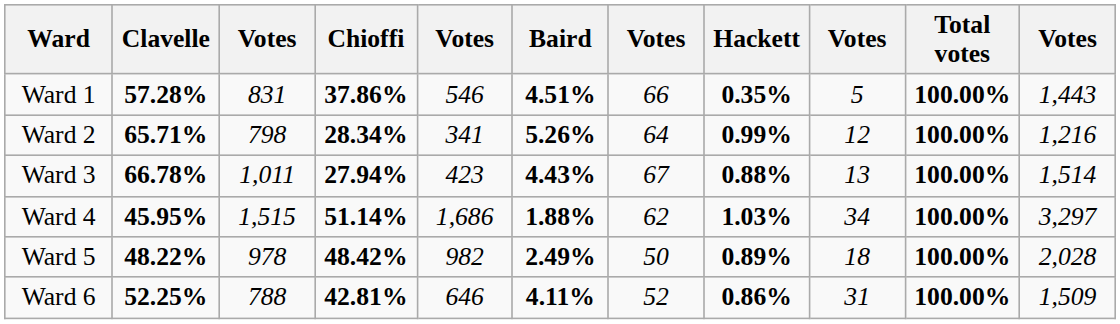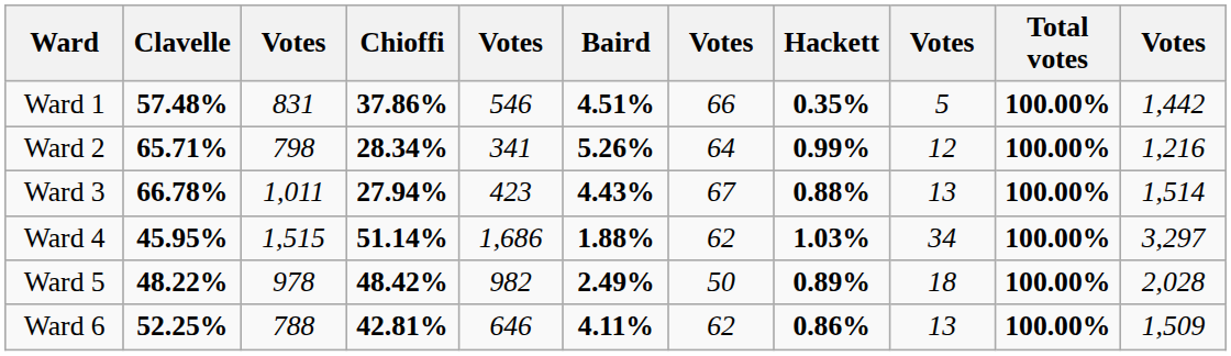 <table width="55%" class="wikitable sortable">
 <tr>
 <th width="9%">Ward</th>
 <th width="8%">Clavelle</th>
 <th width="8%">Votes</th>
 <th width="8%">Chioffi</th>
 <th width="8%">Votes</th>
 <th width="8%">Baird</th>
 <th width="8%">Votes</th>
 <th width="8%">Hackett</th>
 <th width="8%">Votes</th>
 <th width="8%">Total votes</th>
 <th width="8%">Votes</th>
 </tr>
 <tr>
 <td align="center" >Ward 1</td>
-<td align="center"><strong>57.28%</strong></td>
+<td align="center"><strong>57.48%</strong></td>
 <td align="center"><em>831</em></td>
 <td align="center"><strong>37.86%</strong></td>
 <td align="center"><em>546</em></td>
 <td align="center"><strong>4.51%</strong></td>
 <td align="center"><em>66</em></td>
 <td align="center"><strong>0.35%</strong></td>
 <td align="center"><em>5</em></td>
 <td align="center"><strong>100.00%</strong></td>
-<td align="center"><em>1,443</em></td>
+<td align="center"><em>1,442</em></td>
 </tr>
 <tr>
 <td align="center" >Ward 2</td>
 <td align="center"><strong>65.71%</strong></td>
 <td align="center"><em>798</em></td>
 <td align="center"><strong>28.34%</strong></td>
 <td align="center"><em>341</em></td>
 <td align="center"><strong>5.26%</strong></td>
 <td align="center"><em>64</em></td>
 <td align="center"><strong>0.99%</strong></td>
 <td align="center"><em>12</em></td>
 <td align="center"><strong>100.00%</strong></td>
 <td align="center"><em>1,216</em></td>
 </tr>
 <tr>
 <td align="center" >Ward 3</td>
 <td align="center"><strong>66.78%</strong></td>
 <td align="center"><em>1,011</em></td>
 <td align="center"><strong>27.94%</strong></td>
 <td align="center"><em>423</em></td>
 <td align="center"><strong>4.43%</strong></td>
 <td align="center"><em>67</em></td>
 <td align="center"><strong>0.88%</strong></td>
 <td align="center"><em>13</em></td>
 <td align="center"><strong>100.00%</strong></td>
 <td align="center"><em>1,514</em></td>
 </tr>
 <tr>
 <td align="center" >Ward 4</td>
 <td align="center"><strong>45.95%</strong></td>
 <td align="center"><em>1,515</em></td>
 <td align="center"><strong>51.14%</strong></td>
 <td align="center"><em>1,686</em></td>
 <td align="center"><strong>1.88%</strong></td>
 <td align="center"><em>62</em></td>
 <td align="center"><strong>1.03%</strong></td>
 <td align="center"><em>34</em></td>
 <td align="center"><strong>100.00%</strong></td>
 <td align="center"><em>3,297</em></td>
 </tr>
 <tr>
 <td align="center" >Ward 5</td>
 <td align="center"><strong>48.22%</strong></td>
 <td align="center"><em>978</em></td>
 <td align="center"><strong>48.42%</strong></td>
 <td align="center"><em>982</em></td>
 <td align="center"><strong>2.49%</strong></td>
 <td align="center"><em>50</em></td>
 <td align="center"><strong>0.89%</strong></td>
 <td align="center"><em>18</em></td>
 <td align="center"><strong>100.00%</strong></td>
 <td align="center"><em>2,028</em></td>
 </tr>
 <tr>
 <td align="center" >Ward 6</td>
 <td align="center"><strong>52.25%</strong></td>
 <td align="center"><em>788</em></td>
 <td align="center"><strong>42.81%</strong></td>
 <td align="center"><em>646</em></td>
 <td align="center"><strong>4.11%</strong></td>
-<td align="center"><em>52</em></td>
+<td align="center"><em>62</em></td>
 <td align="center"><strong>0.86%</strong></td>
-<td align="center"><em>31</em></td>
+<td align="center"><em>13</em></td>
 <td align="center"><strong>100.00%</strong></td>
 <td align="center"><em>1,509</em></td>
 </tr>
 </table>
